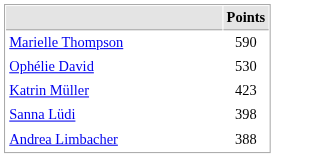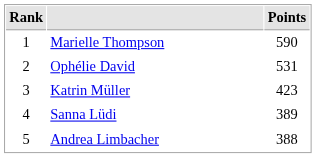 <table cellspacing="1" cellpadding="3" style="border:1px solid #AAAAAA;font-size:86%">
 <tr bgcolor="#E4E4E4">
+<th style="border-bottom:1px solid #AAAAAA" width=10>Rank</th>
 <th style="border-bottom:1px solid #AAAAAA" width=200></th>
 <th style="border-bottom:1px solid #AAAAAA" width=20>Points</th>
 </tr>
 <tr>
+<td style="text-align:center;">1</td>
 <td> <a href='#'>Marielle Thompson</a></td>
 <td align=center>590</td>
 </tr>
 <tr>
+<td style="text-align:center;">2</td>
 <td> <a href='#'>Ophélie David</a></td>
-<td align=center>530</td>
+<td align=center>531</td>
 </tr>
 <tr>
+<td style="text-align:center;">3</td>
 <td> <a href='#'>Katrin Müller</a></td>
 <td align=center>423</td>
 </tr>
 <tr>
+<td style="text-align:center;">4</td>
 <td> <a href='#'>Sanna Lüdi</a></td>
-<td align=center>398</td>
+<td align=center>389</td>
 </tr>
 <tr>
+<td style="text-align:center;">5</td>
 <td> <a href='#'>Andrea Limbacher</a></td>
 <td align=center>388</td>
 </tr>
 </table>
